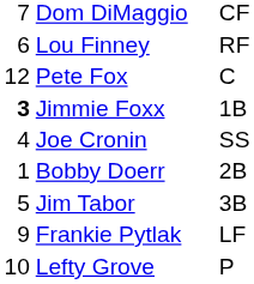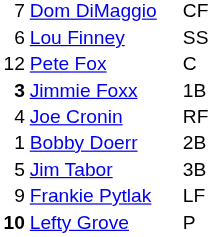 <table>
 <tr>
 <td>  7</td>
 <td><a href='#'>Dom DiMaggio</a>    </td>
 <td>CF</td>
 </tr>
 <tr>
 <td>  6</td>
 <td><a href='#'>Lou Finney</a></td>
-<td>RF</td>
+<td>SS</td>
 </tr>
 <tr>
 <td>12</td>
 <td><a href='#'>Pete Fox</a></td>
 <td>C</td>
 </tr>
 <tr>
 <td><strong>  3</strong></td>
 <td><a href='#'>Jimmie Foxx</a></td>
 <td>1B</td>
 </tr>
 <tr>
 <td>  4</td>
 <td><a href='#'>Joe Cronin</a></td>
-<td>SS</td>
+<td>RF</td>
 </tr>
 <tr>
 <td>  1</td>
 <td><a href='#'>Bobby Doerr</a></td>
 <td>2B</td>
 </tr>
 <tr>
 <td>  5</td>
 <td><a href='#'>Jim Tabor</a></td>
 <td>3B</td>
 </tr>
 <tr>
 <td>  9</td>
 <td><a href='#'>Frankie Pytlak</a>    </td>
 <td>LF</td>
 </tr>
 <tr>
-<td>10</td>
+<td><strong>10</strong></td>
 <td><a href='#'>Lefty Grove</a></td>
 <td>P</td>
 </tr>
 <tr>
 </tr>
 </table>
